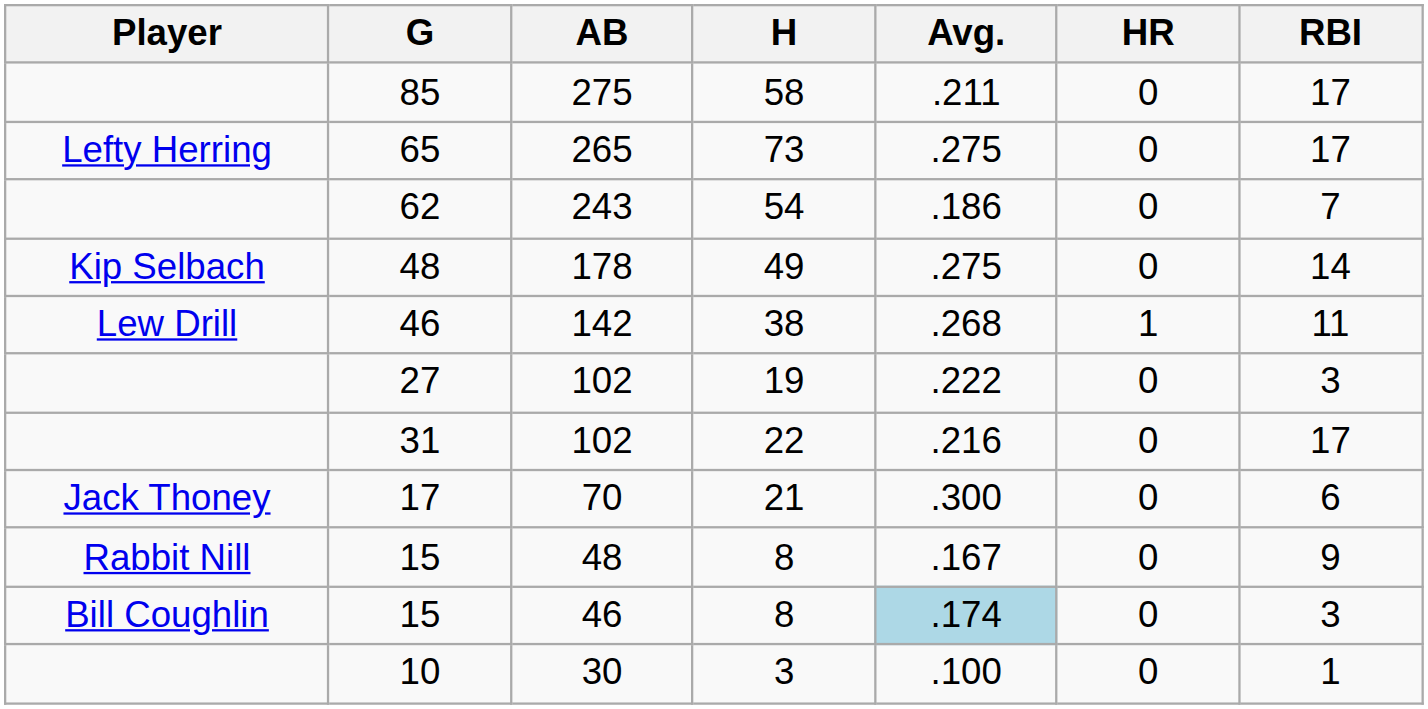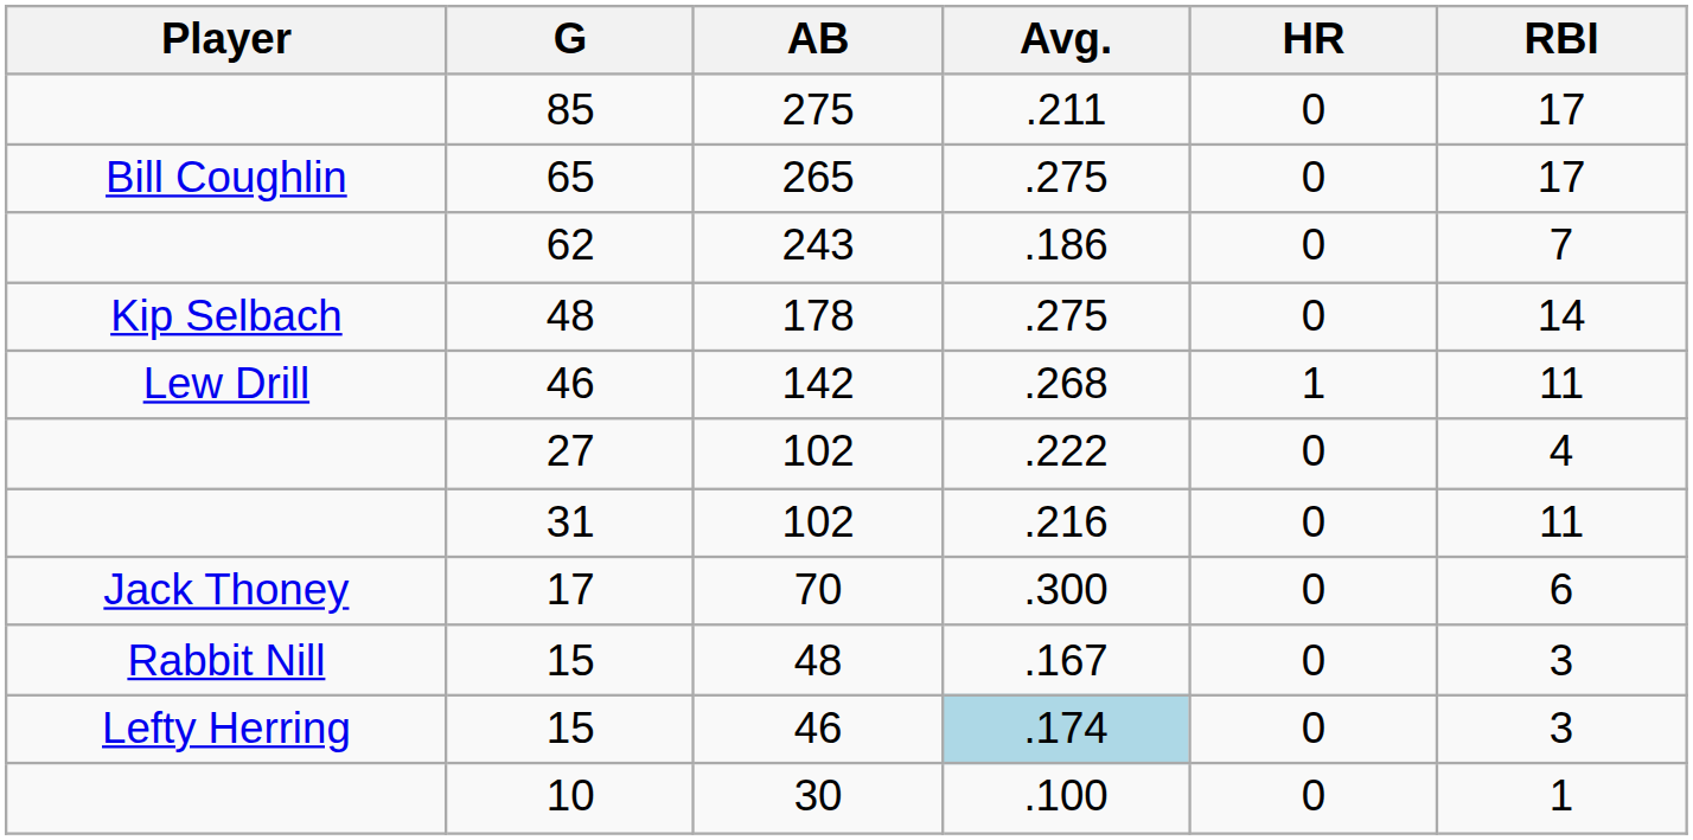 <table class="wikitable sortable">
 <tr>
 <th bgcolor="#DDDDFF" width="16%">Player</th>
 <th bgcolor="#DDDDFF" width="9%">G</th>
 <th bgcolor="#DDDDFF" width="9%">AB</th>
-<th bgcolor="#DDDDFF" width="9%">H</th>
 <th bgcolor="#DDDDFF" width="9%">Avg.</th>
 <th bgcolor="#DDDDFF" width="9%">HR</th>
 <th bgcolor="#DDDDFF" width="9%">RBI</th>
 </tr>
 <tr align="center">
 <td></td>
 <td>85</td>
 <td>275</td>
-<td>58</td>
 <td>.211</td>
 <td>0</td>
 <td>17</td>
 </tr>
 <tr align="center">
-<td><a href='#'>Lefty Herring</a></td>
+<td><a href='#'>Bill Coughlin</a></td>
 <td>65</td>
 <td>265</td>
-<td>73</td>
 <td>.275</td>
 <td>0</td>
 <td>17</td>
 </tr>
 <tr align=center>
 <td></td>
 <td>62</td>
 <td>243</td>
-<td>54</td>
 <td>.186</td>
 <td>0</td>
 <td>7</td>
 </tr>
 <tr align="center">
 <td><a href='#'>Kip Selbach</a></td>
 <td>48</td>
 <td>178</td>
-<td>49</td>
 <td>.275</td>
 <td>0</td>
 <td>14</td>
 </tr>
 <tr align=center>
 <td><a href='#'>Lew Drill</a></td>
 <td>46</td>
 <td>142</td>
-<td>38</td>
 <td>.268</td>
 <td>1</td>
 <td>11</td>
 </tr>
 <tr align=center>
 <td></td>
 <td>27</td>
 <td>102</td>
-<td>19</td>
 <td>.222</td>
 <td>0</td>
-<td>3</td>
+<td>4</td>
 </tr>
 <tr align="center">
 <td></td>
 <td>31</td>
 <td>102</td>
-<td>22</td>
 <td>.216</td>
 <td>0</td>
-<td>17</td>
+<td>11</td>
 </tr>
 <tr align="center">
 <td><a href='#'>Jack Thoney</a></td>
 <td>17</td>
 <td>70</td>
-<td>21</td>
 <td>.300</td>
 <td>0</td>
 <td>6</td>
 </tr>
 <tr align=center>
 <td><a href='#'>Rabbit Nill</a></td>
 <td>15</td>
 <td>48</td>
-<td>8</td>
 <td>.167</td>
 <td>0</td>
-<td>9</td>
+<td>3</td>
 </tr>
 <tr align=center>
-<td><a href='#'>Bill Coughlin</a></td>
+<td><a href='#'>Lefty Herring</a></td>
 <td>15</td>
 <td>46</td>
-<td>8</td>
 <td style="background: lightblue;">.174</td>
 <td>0</td>
 <td>3</td>
 </tr>
 <tr align=center>
 <td></td>
 <td>10</td>
 <td>30</td>
-<td>3</td>
 <td>.100</td>
 <td>0</td>
 <td>1</td>
 </tr>
 </table>
